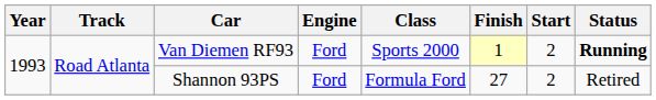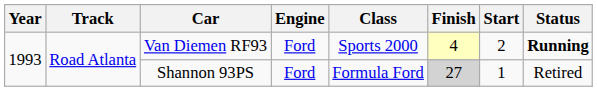 <table class="wikitable" style="text-align:center; font-size:90%">
 <tr>
 <th>Year</th>
 <th>Track</th>
 <th>Car</th>
 <th>Engine</th>
 <th>Class</th>
 <th>Finish</th>
 <th>Start</th>
 <th>Status</th>
 </tr>
 <tr>
 <td rowspan=2>1993</td>
 <td rowspan=2><a href='#'>Road Atlanta</a></td>
 <td><a href='#'>Van Diemen</a> RF93</td>
 <td><a href='#'>Ford</a></td>
 <td><a href='#'>Sports 2000</a></td>
-<td style="background:#FFFFBF;">1</td>
+<td style="background:#FFFFBF;">4</td>
 <td>2</td>
 <td><strong>Running</strong></td>
 </tr>
 <tr>
 <td>Shannon 93PS</td>
 <td><a href='#'>Ford</a></td>
 <td><a href='#'>Formula Ford</a></td>
-<td>27</td>
-<td>2</td>
+<td style="background: lightgrey;">27</td>
+<td>1</td>
 <td>Retired</td>
 </tr>
 </table>
